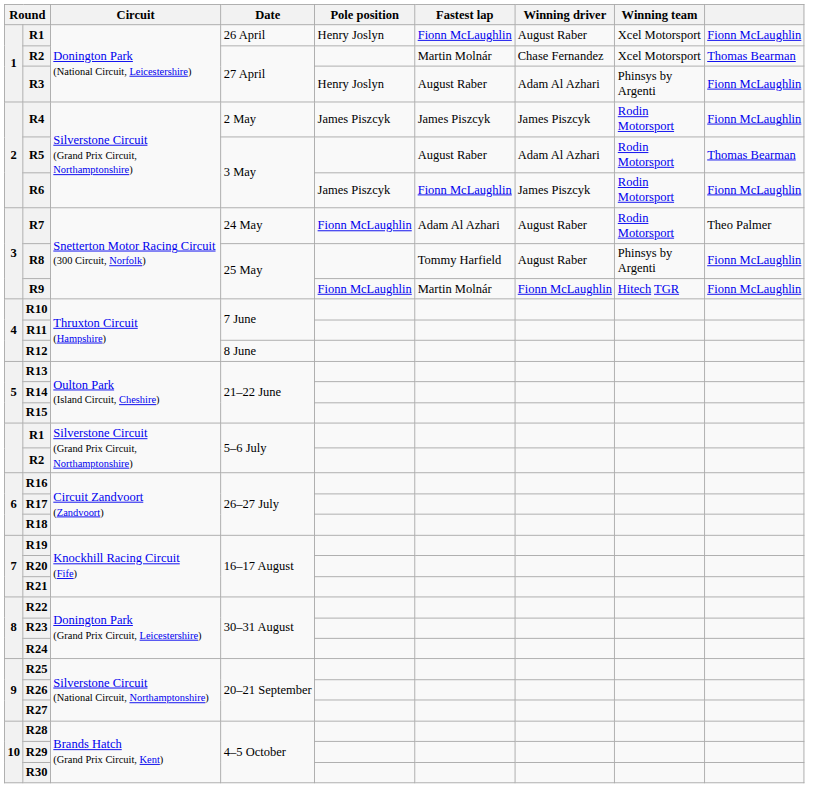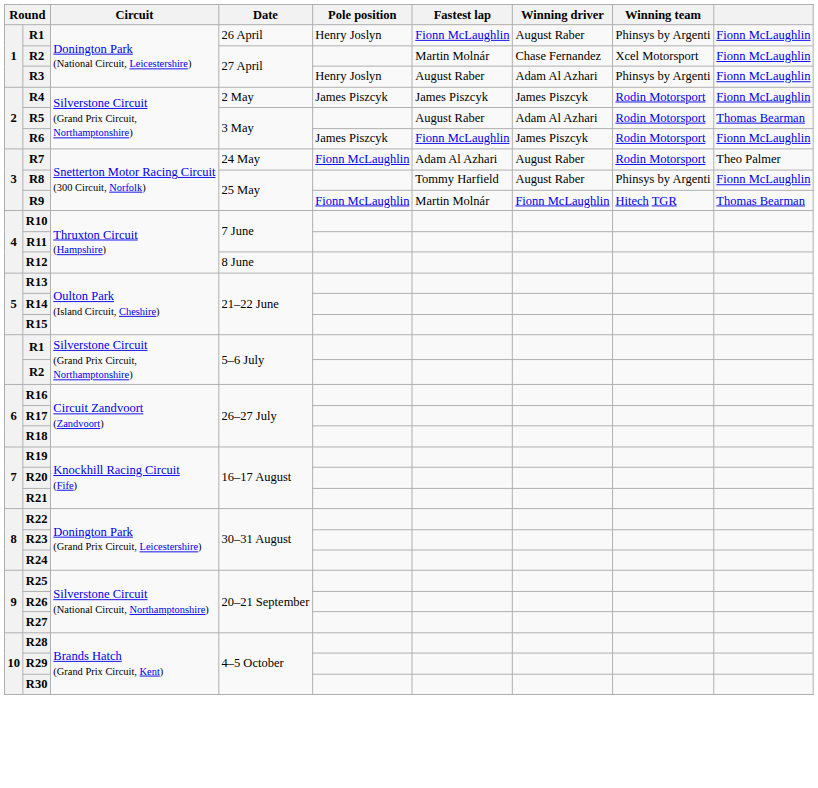 <table class="wikitable" style="font-size: 85%">
 <tr>
 <th colspan=2>Round</th>
 <th>Circuit</th>
 <th>Date</th>
 <th>Pole position</th>
 <th>Fastest lap</th>
 <th>Winning driver</th>
 <th>Winning team</th>
 <th></th>
 </tr>
 <tr>
 <th rowspan=3>1</th>
 <th>R1</th>
 <td rowspan=3> <a href='#'>Donington Park</a><br><small>(National Circuit, <a href='#'>Leicestershire</a>)</small></td>
 <td>26 April</td>
 <td nowrap> Henry Joslyn</td>
 <td nowrap> <a href='#'>Fionn McLaughlin</a></td>
 <td> August Raber</td>
-<td> Xcel Motorsport</td>
+<td nowrap> Phinsys by Argenti</td>
 <td nowrap> <a href='#'>Fionn McLaughlin</a></td>
 </tr>
 <tr>
 <th>R2</th>
 <td rowspan=2>27 April</td>
 <td></td>
 <td> Martin Molnár</td>
 <td nowrap> Chase Fernandez</td>
 <td> Xcel Motorsport</td>
-<td nowrap> <a href='#'>Thomas Bearman</a></td>
+<td> <a href='#'>Fionn McLaughlin</a></td>
 </tr>
 <tr>
 <th>R3</th>
 <td> Henry Joslyn</td>
 <td> August Raber</td>
 <td> Adam Al Azhari</td>
 <td> Phinsys by Argenti</td>
 <td> <a href='#'>Fionn McLaughlin</a></td>
 </tr>
 <tr>
 <th rowspan=3>2</th>
 <th>R4</th>
 <td rowspan=3> <a href='#'>Silverstone Circuit</a><br><small>(Grand Prix Circuit, <a href='#'>Northamptonshire</a>)</small></td>
 <td>2 May</td>
 <td nowrap> James Piszcyk</td>
 <td> James Piszcyk</td>
 <td> James Piszcyk</td>
 <td> <a href='#'>Rodin Motorsport</a></td>
 <td> <a href='#'>Fionn McLaughlin</a></td>
 </tr>
 <tr>
 <th>R5</th>
 <td rowspan=2>3 May</td>
 <td></td>
 <td> August Raber</td>
 <td> Adam Al Azhari</td>
 <td> <a href='#'>Rodin Motorsport</a></td>
 <td> <a href='#'>Thomas Bearman</a></td>
 </tr>
 <tr>
 <th>R6</th>
 <td> James Piszcyk</td>
 <td> <a href='#'>Fionn McLaughlin</a></td>
 <td> James Piszcyk</td>
 <td> <a href='#'>Rodin Motorsport</a></td>
 <td> <a href='#'>Fionn McLaughlin</a></td>
 </tr>
 <tr>
 <th rowspan=3>3</th>
 <th>R7</th>
 <td rowspan=3 nowrap> <a href='#'>Snetterton Motor Racing Circuit</a><br><small>(300 Circuit, <a href='#'>Norfolk</a>)</small></td>
 <td>24 May</td>
 <td nowrap> <a href='#'>Fionn McLaughlin</a></td>
 <td> Adam Al Azhari</td>
 <td> August Raber</td>
 <td> <a href='#'>Rodin Motorsport</a></td>
 <td> Theo Palmer</td>
 </tr>
 <tr>
 <th>R8</th>
 <td rowspan=2>25 May</td>
 <td></td>
 <td> Tommy Harfield</td>
 <td> August Raber</td>
 <td> Phinsys by Argenti</td>
 <td> <a href='#'>Fionn McLaughlin</a></td>
 </tr>
 <tr>
 <th>R9</th>
 <td> <a href='#'>Fionn McLaughlin</a></td>
 <td> Martin Molnár</td>
 <td nowrap> <a href='#'>Fionn McLaughlin</a></td>
 <td> <a href='#'>Hitech</a> <a href='#'>TGR</a></td>
-<td> <a href='#'>Fionn McLaughlin</a></td>
+<td nowrap> <a href='#'>Thomas Bearman</a></td>
 </tr>
 <tr>
 <th rowspan=3>4</th>
 <th>R10</th>
 <td rowspan=3> <a href='#'>Thruxton Circuit</a><br><small>(<a href='#'>Hampshire</a>)</small></td>
 <td rowspan=2>7 June</td>
 <td></td>
 <td></td>
 <td></td>
 <td></td>
 <td></td>
 </tr>
 <tr>
 <th>R11</th>
 <td></td>
 <td></td>
 <td></td>
 <td></td>
 <td></td>
 </tr>
 <tr>
 <th>R12</th>
 <td>8 June</td>
 <td></td>
 <td></td>
 <td></td>
 <td></td>
 <td></td>
 </tr>
 <tr>
 <th rowspan=3>5</th>
 <th>R13</th>
 <td rowspan=3> <a href='#'>Oulton Park</a><br><small>(Island Circuit, <a href='#'>Cheshire</a>)</small></td>
 <td rowspan=3>21–22 June</td>
 <td></td>
 <td></td>
 <td></td>
 <td></td>
 <td></td>
 </tr>
 <tr>
 <th>R14</th>
 <td></td>
 <td></td>
 <td></td>
 <td></td>
 <td></td>
 </tr>
 <tr>
 <th>R15</th>
 <td></td>
 <td></td>
 <td></td>
 <td></td>
 <td></td>
 </tr>
 <tr>
 <th rowspan=2></th>
 <th>R1</th>
 <td rowspan=2> <a href='#'>Silverstone Circuit</a><br><small>(Grand Prix Circuit, <a href='#'>Northamptonshire</a>)</small></td>
 <td rowspan=2>5–6 July</td>
 <td></td>
 <td></td>
 <td></td>
 <td></td>
 <td></td>
 </tr>
 <tr>
 <th>R2</th>
 <td></td>
 <td></td>
 <td></td>
 <td></td>
 <td></td>
 </tr>
 <tr>
 <th rowspan=3>6</th>
 <th>R16</th>
 <td rowspan=3> <a href='#'>Circuit Zandvoort</a><br><small>(<a href='#'>Zandvoort</a>)</small></td>
 <td rowspan=3>26–27 July</td>
 <td></td>
 <td></td>
 <td></td>
 <td></td>
 <td></td>
 </tr>
 <tr>
 <th>R17</th>
 <td></td>
 <td></td>
 <td></td>
 <td></td>
 <td></td>
 </tr>
 <tr>
 <th>R18</th>
 <td></td>
 <td></td>
 <td></td>
 <td></td>
 <td></td>
 </tr>
 <tr>
 <th rowspan=3>7</th>
 <th>R19</th>
 <td rowspan=3> <a href='#'>Knockhill Racing Circuit</a><br><small>(<a href='#'>Fife</a>)</small></td>
 <td rowspan=3>16–17 August</td>
 <td></td>
 <td></td>
 <td></td>
 <td></td>
 <td></td>
 </tr>
 <tr>
 <th>R20</th>
 <td></td>
 <td></td>
 <td></td>
 <td></td>
 <td></td>
 </tr>
 <tr>
 <th>R21</th>
 <td></td>
 <td></td>
 <td></td>
 <td></td>
 <td></td>
 </tr>
 <tr>
 <th rowspan=3>8</th>
 <th>R22</th>
 <td rowspan=3> <a href='#'>Donington Park</a><br><small>(Grand Prix Circuit, <a href='#'>Leicestershire</a>)</small></td>
 <td rowspan=3>30–31 August</td>
 <td></td>
 <td></td>
 <td></td>
 <td></td>
 <td></td>
 </tr>
 <tr>
 <th>R23</th>
 <td></td>
 <td></td>
 <td></td>
 <td></td>
 <td></td>
 </tr>
 <tr>
 <th>R24</th>
 <td></td>
 <td></td>
 <td></td>
 <td></td>
 <td></td>
 </tr>
 <tr>
 <th rowspan=3>9</th>
 <th>R25</th>
 <td rowspan=3> <a href='#'>Silverstone Circuit</a><br><small>(National Circuit, <a href='#'>Northamptonshire</a>)</small></td>
 <td rowspan=3 nowrap>20–21 September</td>
 <td></td>
 <td></td>
 <td></td>
 <td></td>
 <td></td>
 </tr>
 <tr>
 <th>R26</th>
 <td></td>
 <td></td>
 <td></td>
 <td></td>
 <td></td>
 </tr>
 <tr>
 <th>R27</th>
 <td></td>
 <td></td>
 <td></td>
 <td></td>
 <td></td>
 </tr>
 <tr>
 <th rowspan=3>10</th>
 <th>R28</th>
 <td rowspan=3> <a href='#'>Brands Hatch</a><br><small>(Grand Prix Circuit, <a href='#'>Kent</a>)</small></td>
 <td rowspan=3>4–5 October</td>
 <td></td>
 <td></td>
 <td></td>
 <td></td>
 <td></td>
 </tr>
 <tr>
 <th>R29</th>
 <td></td>
 <td></td>
 <td></td>
 <td></td>
 <td></td>
 </tr>
 <tr>
 <th>R30</th>
 <td></td>
 <td></td>
 <td></td>
 <td></td>
 <td></td>
 </tr>
 </table>
